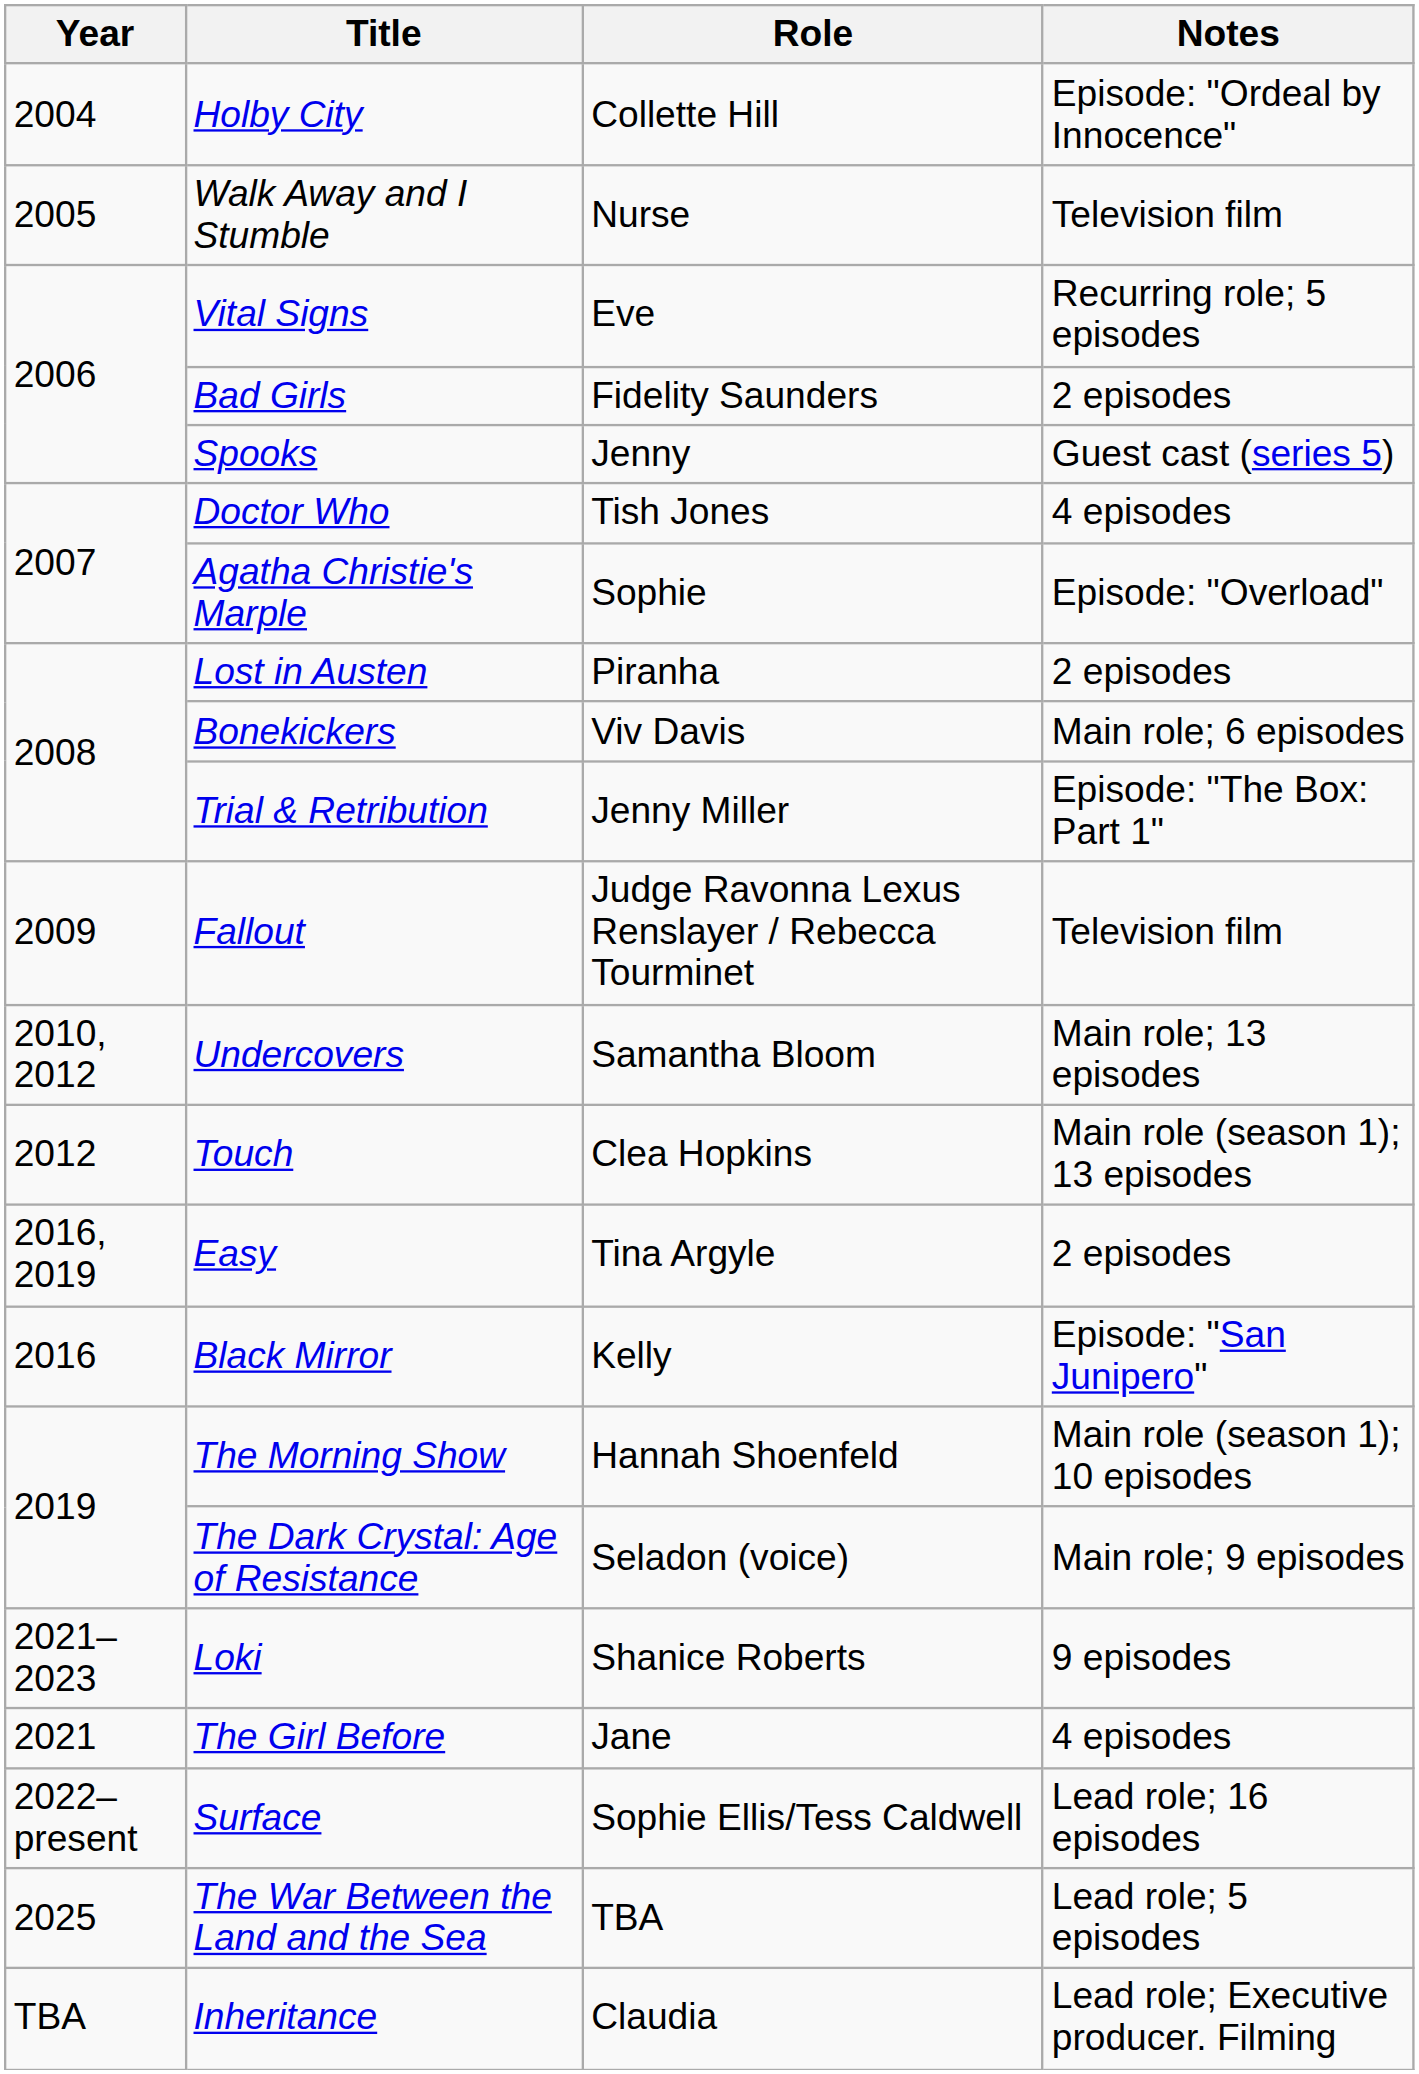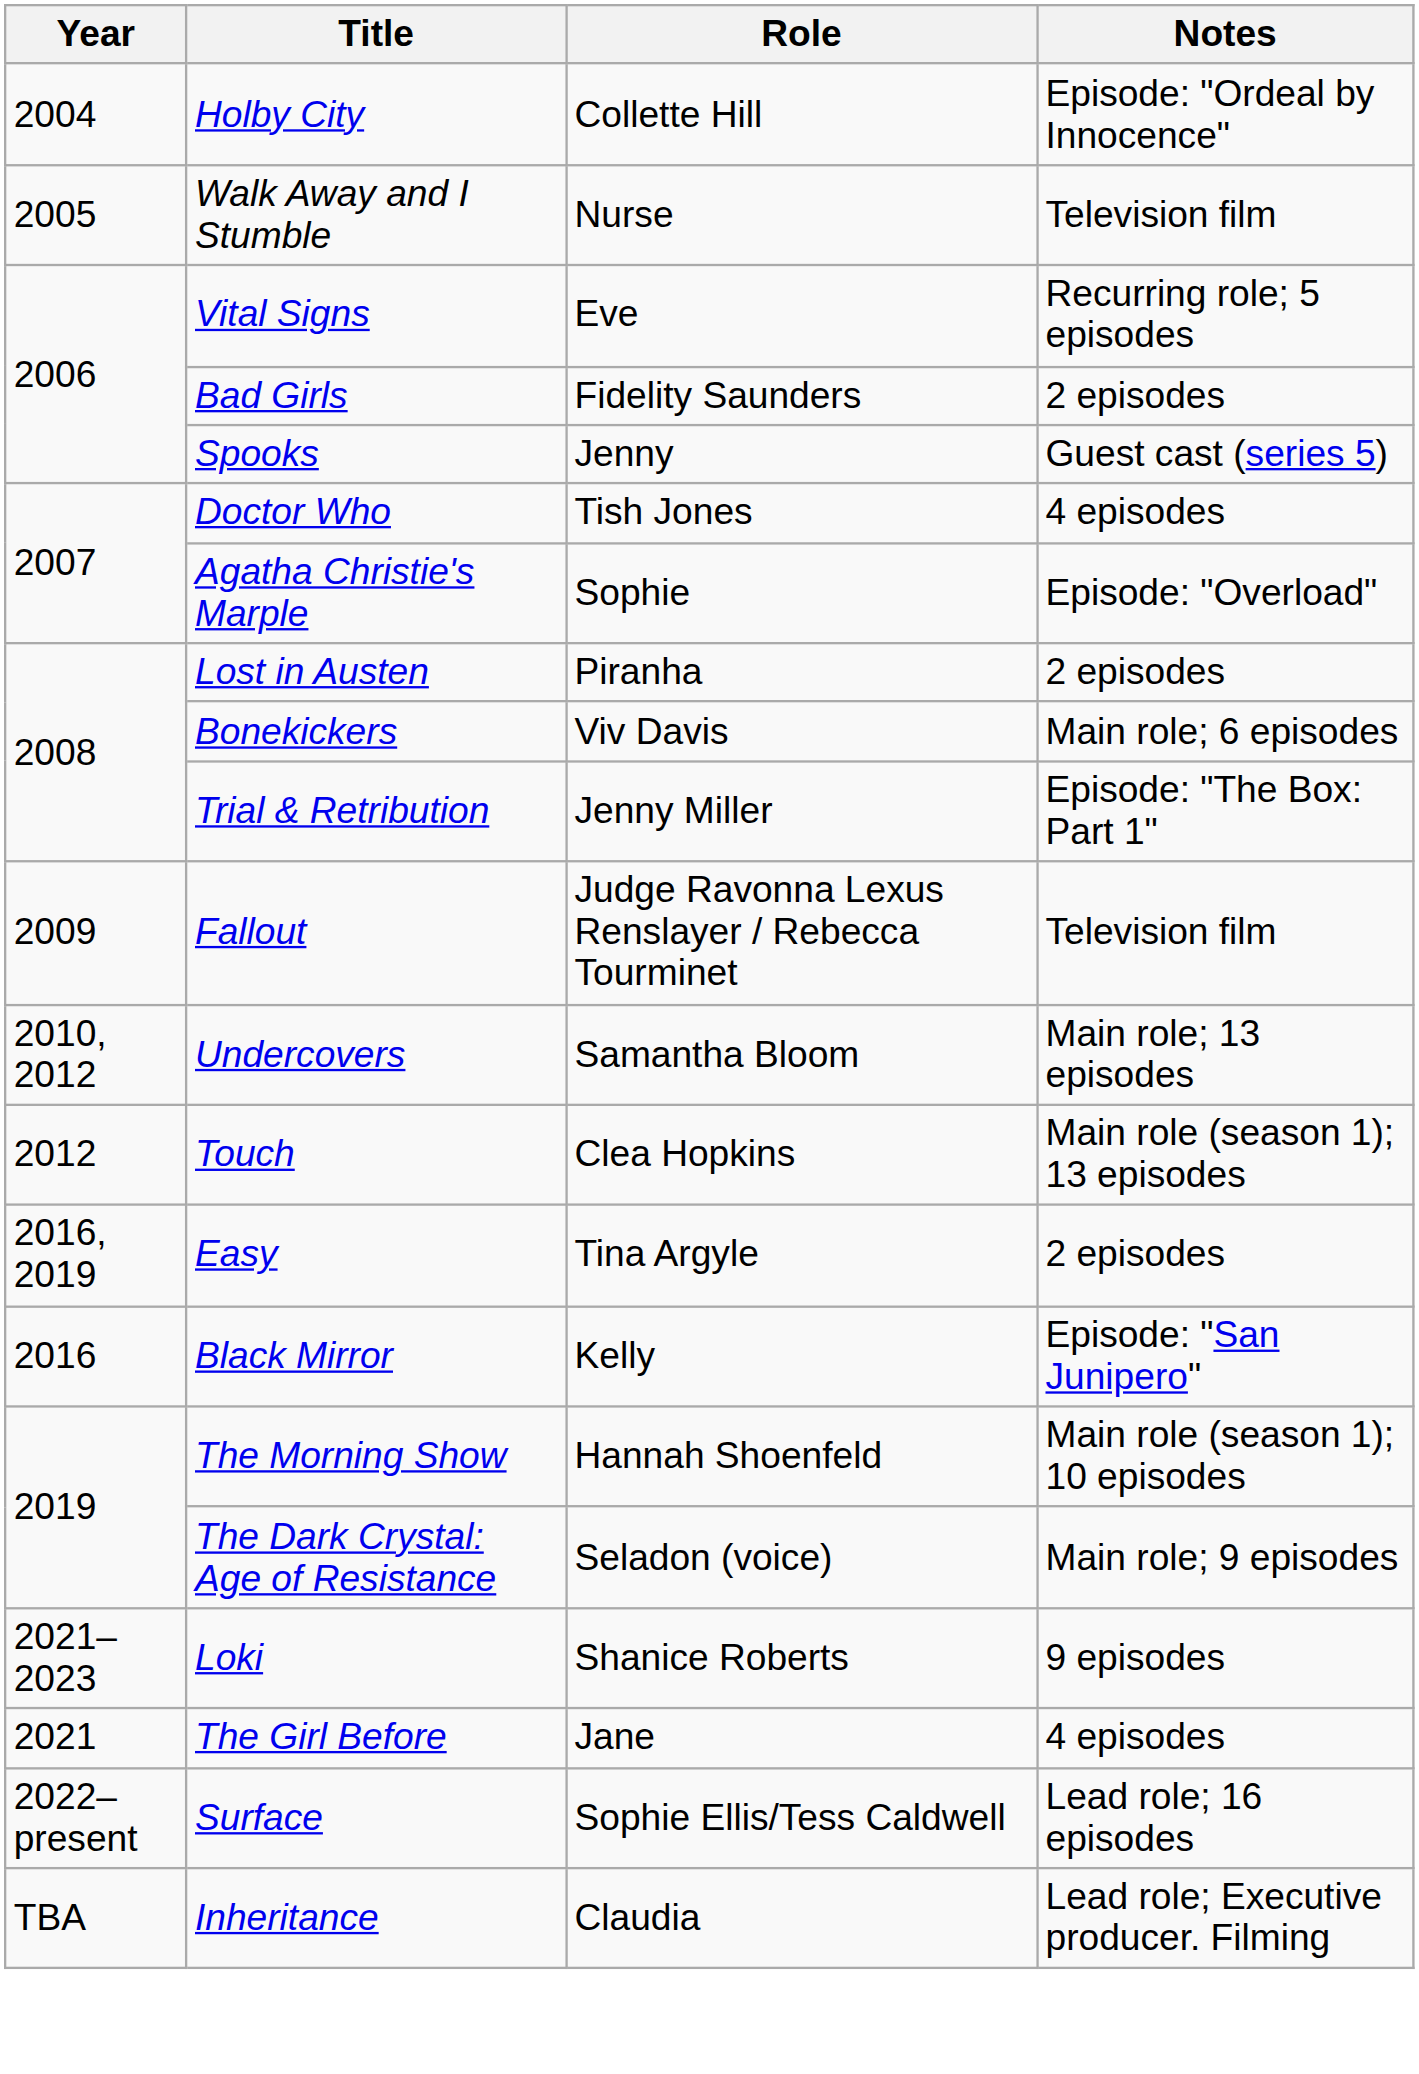 <table class="wikitable sortable">
 <tr>
 <th>Year</th>
 <th>Title</th>
 <th>Role</th>
 <th class="unsortable">Notes</th>
 </tr>
 <tr>
 <td>2004</td>
 <td><em><a href='#'>Holby City</a></em></td>
 <td>Collette Hill</td>
 <td>Episode: "Ordeal by Innocence"</td>
 </tr>
 <tr>
 <td>2005</td>
 <td><em>Walk Away and I Stumble</em></td>
 <td>Nurse</td>
 <td>Television film</td>
 </tr>
 <tr>
 <td rowspan="3">2006</td>
 <td><em><a href='#'>Vital Signs</a></em></td>
 <td>Eve</td>
 <td>Recurring role; 5 episodes</td>
 </tr>
 <tr>
 <td><em><a href='#'>Bad Girls</a></em></td>
 <td>Fidelity Saunders</td>
 <td>2 episodes</td>
 </tr>
 <tr>
 <td><em><a href='#'>Spooks</a></em></td>
 <td>Jenny</td>
 <td>Guest cast (<a href='#'>series 5</a>)</td>
 </tr>
 <tr>
 <td rowspan="2">2007</td>
 <td><em><a href='#'>Doctor Who</a></em></td>
 <td>Tish Jones</td>
 <td>4 episodes</td>
 </tr>
 <tr>
 <td><em><a href='#'>Agatha Christie's Marple</a></em></td>
 <td>Sophie</td>
 <td>Episode: "Overload"</td>
 </tr>
 <tr>
 <td rowspan="3">2008</td>
 <td><em><a href='#'>Lost in Austen</a></em></td>
 <td>Piranha</td>
 <td>2 episodes</td>
 </tr>
 <tr>
 <td><em><a href='#'>Bonekickers</a></em></td>
 <td>Viv Davis</td>
 <td>Main role; 6 episodes</td>
 </tr>
 <tr>
 <td><em><a href='#'>Trial & Retribution</a></em></td>
 <td>Jenny Miller</td>
 <td>Episode: "The Box: Part 1"</td>
 </tr>
 <tr>
 <td>2009</td>
 <td><em><a href='#'>Fallout</a></em></td>
 <td>Judge Ravonna Lexus Renslayer / Rebecca Tourminet</td>
 <td>Television film</td>
 </tr>
 <tr>
 <td>2010, 2012</td>
 <td><em><a href='#'>Undercovers</a></em></td>
 <td>Samantha Bloom</td>
 <td>Main role; 13 episodes</td>
 </tr>
 <tr>
 <td>2012</td>
 <td><em><a href='#'>Touch</a></em></td>
 <td>Clea Hopkins</td>
 <td>Main role (season 1); 13 episodes</td>
 </tr>
 <tr>
 <td>2016, 2019</td>
 <td><em><a href='#'>Easy</a></em></td>
 <td>Tina Argyle</td>
 <td>2 episodes</td>
 </tr>
 <tr>
 <td>2016</td>
 <td><em><a href='#'>Black Mirror</a></em></td>
 <td>Kelly</td>
 <td>Episode: "<a href='#'>San Junipero</a>"</td>
 </tr>
 <tr>
 <td rowspan="2">2019</td>
 <td><em><a href='#'>The Morning Show</a></em></td>
 <td>Hannah Shoenfeld</td>
 <td>Main role (season 1); 10 episodes</td>
 </tr>
 <tr>
 <td><em><a href='#'>The Dark Crystal: Age of Resistance</a></em></td>
 <td>Seladon (voice)</td>
 <td>Main role; 9 episodes</td>
 </tr>
 <tr>
 <td>2021–2023</td>
 <td><em><a href='#'>Loki</a></em></td>
 <td>Shanice Roberts</td>
 <td>9 episodes</td>
 </tr>
 <tr>
 <td>2021</td>
 <td><em><a href='#'>The Girl Before</a></em></td>
 <td>Jane</td>
 <td>4 episodes</td>
 </tr>
 <tr>
 <td>2022–present</td>
 <td><em><a href='#'>Surface</a></em></td>
 <td>Sophie Ellis/Tess Caldwell</td>
 <td>Lead role; 16 episodes</td>
 </tr>
 <tr>
-<td>2025</td>
-<td><em><a href='#'>The War Between the Land and the Sea</a></em></td>
-<td>TBA</td>
-<td>Lead role; 5 episodes</td>
-</tr>
-<tr>
 <td>TBA</td>
 <td><em><a href='#'>Inheritance</a></td>
 <td>Claudia</td>
 <td>Lead role; Executive producer. Filming</td>
 </tr>
 </table>
